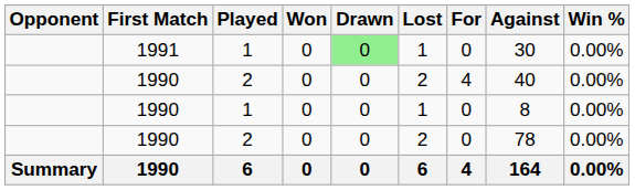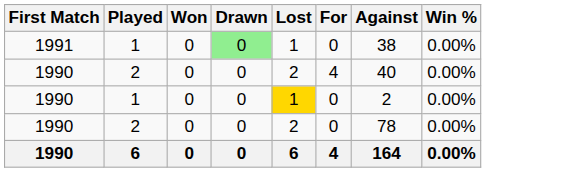 <table class="wikitable sortable" style="text-align:center;">
 <tr>
-<th>Opponent</th>
 <th>First Match</th>
 <th>Played</th>
 <th>Won</th>
 <th>Drawn</th>
 <th>Lost</th>
 <th>For</th>
 <th>Against</th>
 <th>Win %</th>
 </tr>
 <tr>
-<td style="text-align: left;"></td>
 <td>1991</td>
 <td>1</td>
 <td>0</td>
 <td style="background: lightgreen;">0</td>
 <td>1</td>
 <td>0</td>
-<td>30</td>
+<td>38</td>
 <td>0.00%</td>
 </tr>
 <tr>
-<td style="text-align: left;"></td>
 <td>1990</td>
 <td>2</td>
 <td>0</td>
 <td>0</td>
 <td>2</td>
 <td>4</td>
 <td>40</td>
 <td>0.00%</td>
 </tr>
 <tr>
-<td style="text-align: left;"></td>
 <td>1990</td>
 <td>1</td>
 <td>0</td>
 <td>0</td>
-<td>1</td>
+<td style="background: gold;">1</td>
 <td>0</td>
-<td>8</td>
+<td>2</td>
 <td>0.00%</td>
 </tr>
 <tr>
-<td style="text-align: left;"></td>
 <td>1990</td>
 <td>2</td>
 <td>0</td>
 <td>0</td>
 <td>2</td>
 <td>0</td>
 <td>78</td>
 <td>0.00%</td>
 </tr>
 <tr>
-<th>Summary</th>
 <th>1990</th>
 <th>6</th>
 <th>0</th>
 <th>0</th>
 <th>6</th>
 <th>4</th>
 <th>164</th>
 <th>0.00%</th>
 </tr>
 </table>
